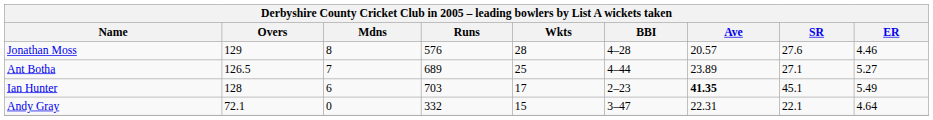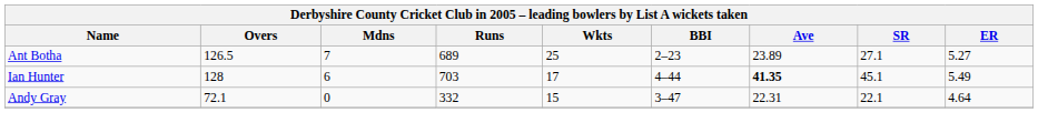 <table class="wikitable" width="80%">
 <tr bgcolor="#efefef">
 <th colspan=9>Derbyshire County Cricket Club in 2005 – leading bowlers by List A wickets taken</th>
 </tr>
 <tr bgcolor="#efefef">
 <th>Name</th>
 <th>Overs</th>
 <th>Mdns</th>
 <th>Runs</th>
 <th>Wkts</th>
 <th>BBI</th>
 <th><a href='#'>Ave</a></th>
 <th><a href='#'>SR</a></th>
 <th><a href='#'>ER</a></th>
 </tr>
 <tr>
-<td><a href='#'>Jonathan Moss</a></td>
-<td>129</td>
-<td>8</td>
-<td>576</td>
-<td>28</td>
-<td>4–28</td>
-<td>20.57</td>
-<td>27.6</td>
-<td>4.46</td>
-</tr>
-<tr>
 <td><a href='#'>Ant Botha</a></td>
 <td>126.5</td>
 <td>7</td>
 <td>689</td>
 <td>25</td>
-<td>4–44</td>
+<td>2–23</td>
 <td>23.89</td>
 <td>27.1</td>
 <td>5.27</td>
 </tr>
 <tr>
 <td><a href='#'>Ian Hunter</a></td>
 <td>128</td>
 <td>6</td>
 <td>703</td>
 <td>17</td>
-<td>2–23</td>
+<td>4–44</td>
 <td><strong>41.35</strong></td>
 <td>45.1</td>
 <td>5.49</td>
 </tr>
 <tr>
 <td><a href='#'>Andy Gray</a></td>
 <td>72.1</td>
 <td>0</td>
 <td>332</td>
 <td>15</td>
 <td>3–47</td>
 <td>22.31</td>
 <td>22.1</td>
 <td>4.64</td>
 </tr>
 <tr>
 </tr>
 </table>
